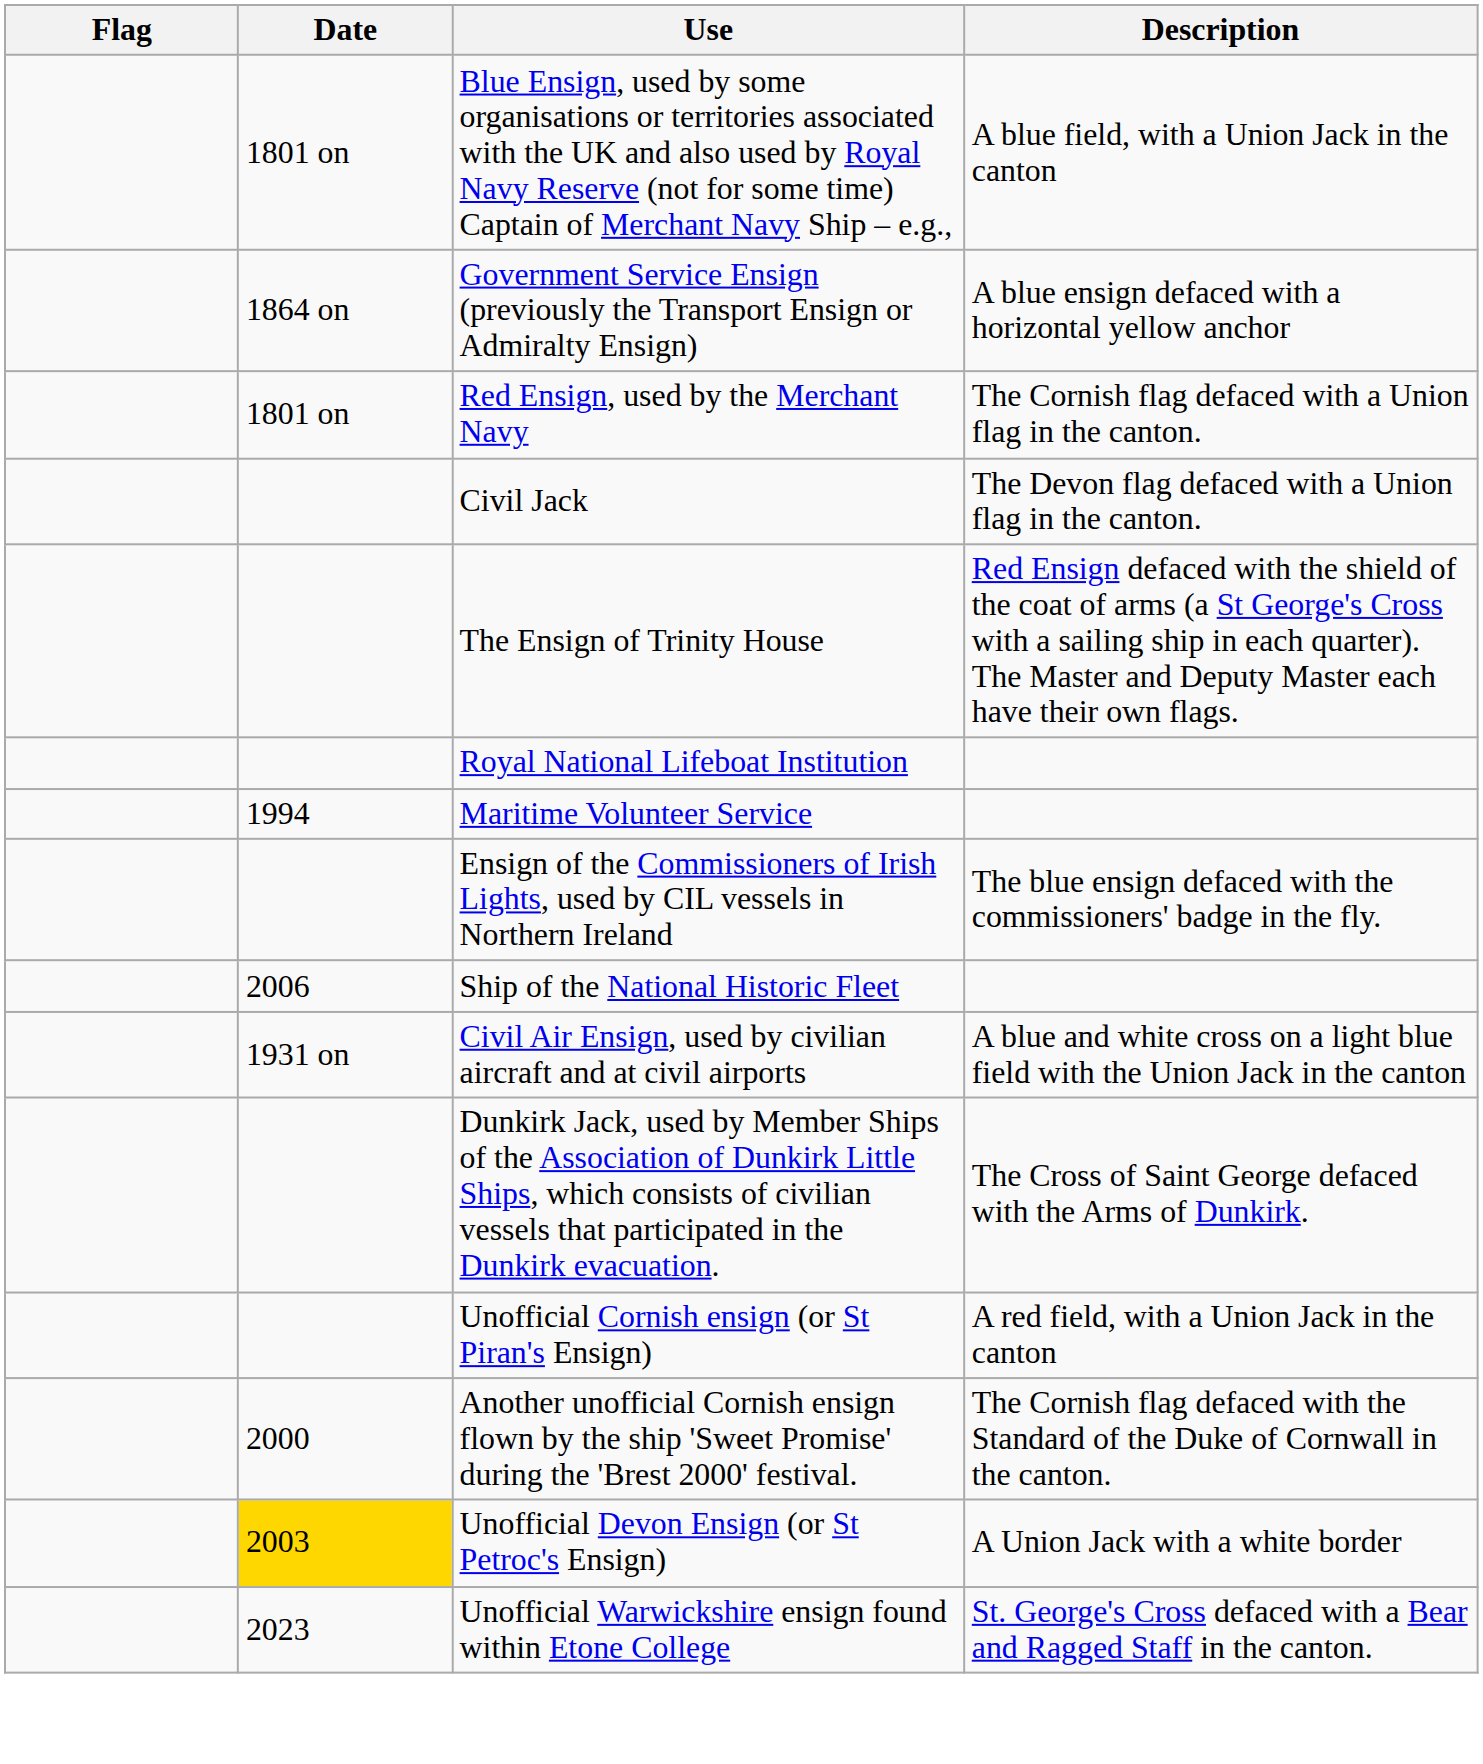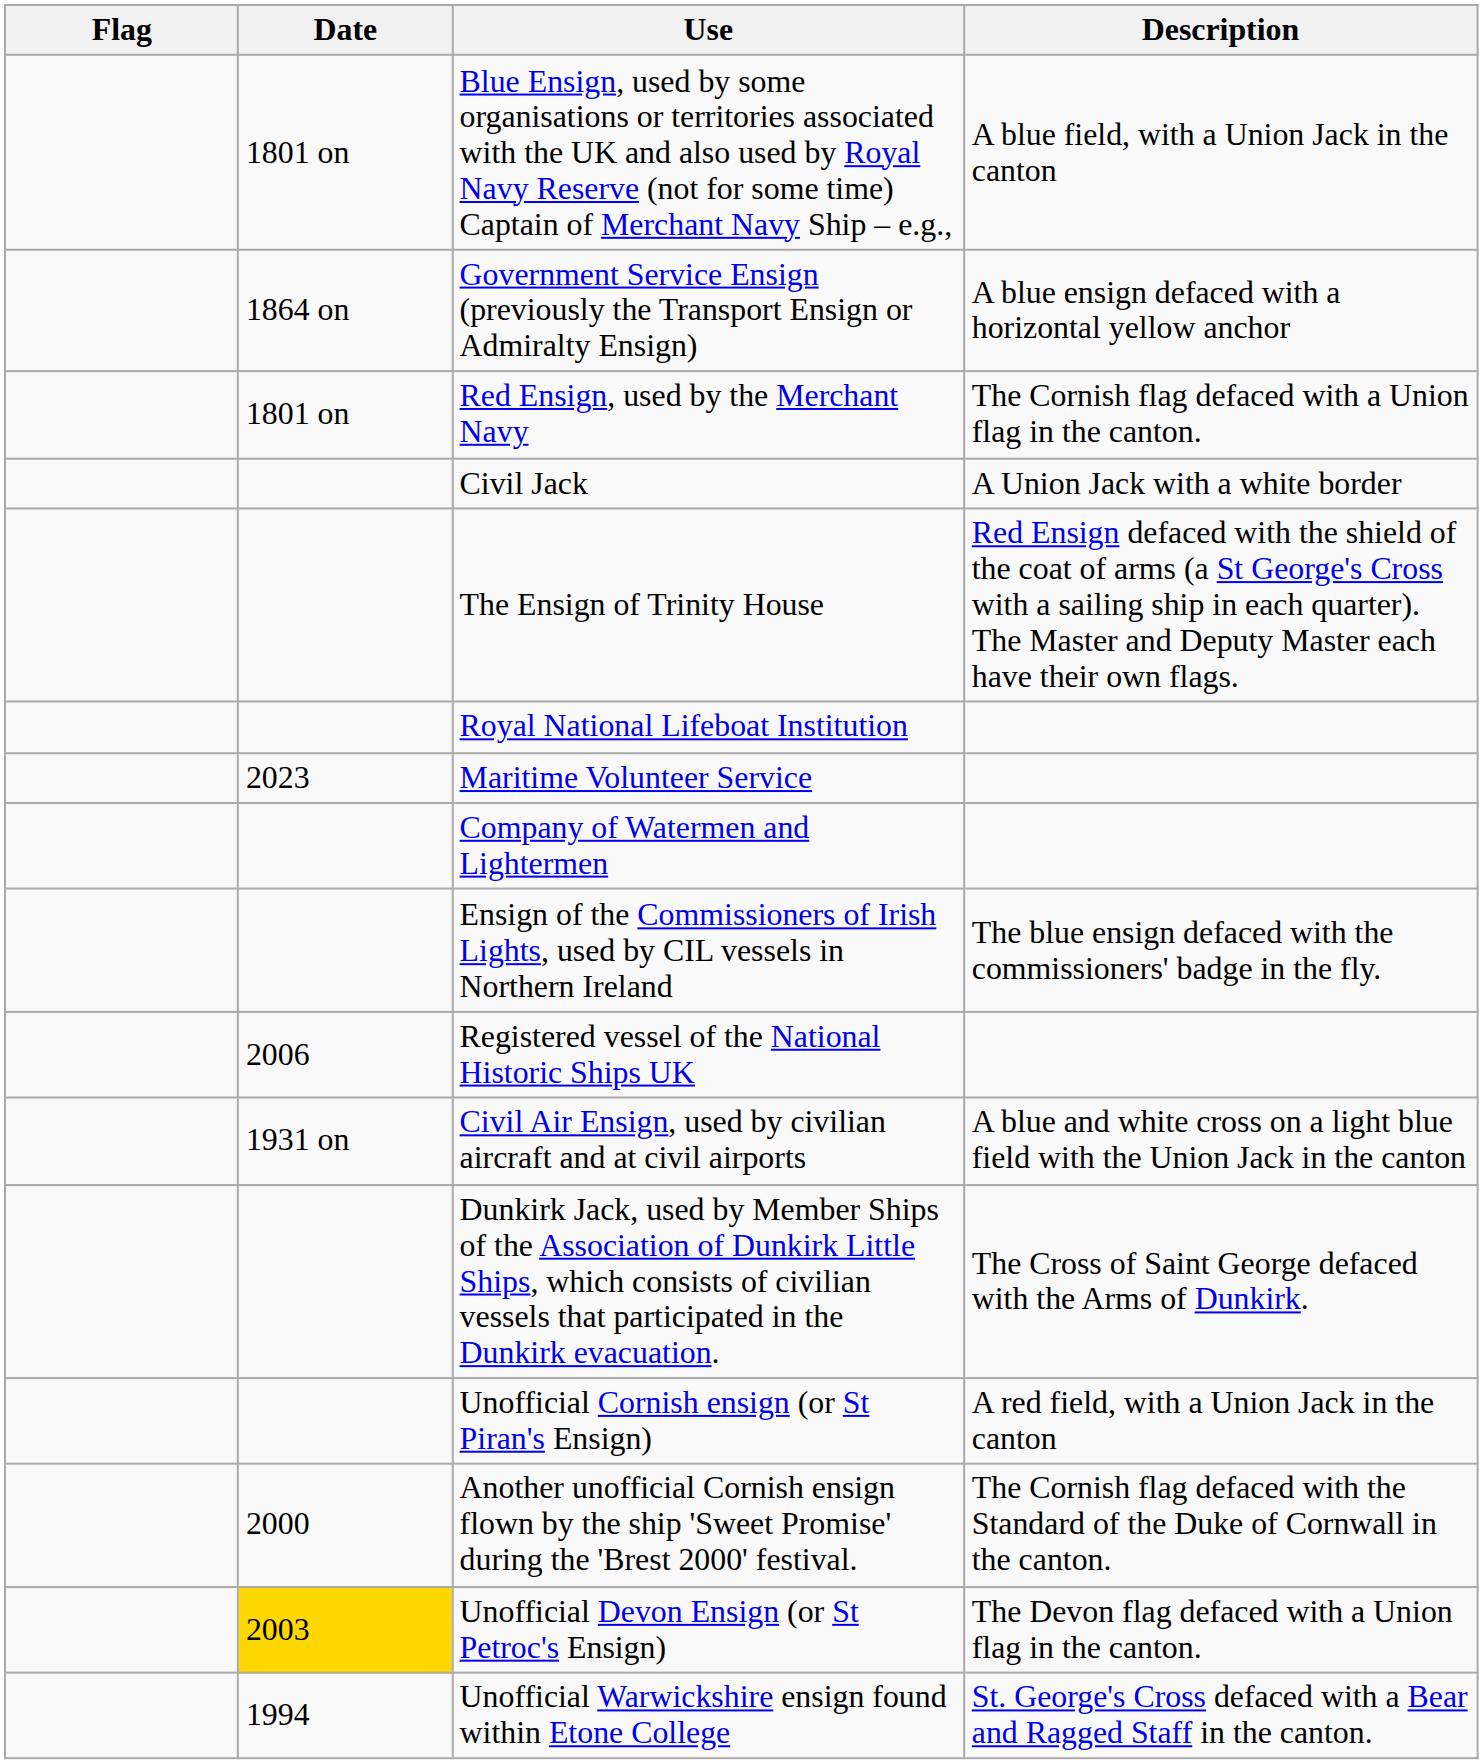 <table class="wikitable">
 <tr style="background:#efefef;">
 <th style="width:110px;">Flag</th>
 <th style="width:100px;">Date</th>
 <th style="width:250px;">Use</th>
 <th style="width:250px;">Description</th>
 </tr>
 <tr>
 <td></td>
 <td>1801 on</td>
 <td><a href='#'>Blue Ensign</a>, used by some organisations or territories associated with the UK and also used by <a href='#'>Royal Navy Reserve</a> (not for some time) Captain of <a href='#'>Merchant Navy</a> Ship – e.g., </td>
 <td>A blue field, with a Union Jack in the canton</td>
 </tr>
 <tr>
 <td></td>
 <td>1864 on</td>
 <td><a href='#'>Government Service Ensign</a> (previously the Transport Ensign or Admiralty Ensign)</td>
 <td>A blue ensign defaced with a horizontal yellow anchor</td>
 </tr>
 <tr>
 <td></td>
 <td>1801 on</td>
 <td><a href='#'>Red Ensign</a>, used by the <a href='#'>Merchant Navy</a></td>
 <td>The Cornish flag defaced with a Union flag in the canton.</td>
 </tr>
 <tr>
 <td></td>
 <td></td>
 <td>Civil Jack</td>
-<td>The Devon flag defaced with a Union flag in the canton.</td>
+<td>A Union Jack with a white border</td>
 </tr>
 <tr>
 <td></td>
 <td></td>
 <td>The Ensign of Trinity House</td>
 <td><a href='#'>Red Ensign</a> defaced with the shield of the coat of arms (a <a href='#'>St George's Cross</a> with a sailing ship in each quarter). The Master and Deputy Master each have their own flags.</td>
 </tr>
 <tr>
 <td></td>
 <td></td>
 <td><a href='#'>Royal National Lifeboat Institution</a></td>
 <td></td>
 </tr>
 <tr>
 <td></td>
-<td>1994</td>
+<td>2023</td>
 <td><a href='#'>Maritime Volunteer Service</a></td>
+<td></td>
+</tr>
+<tr>
+<td></td>
+<td></td>
+<td><a href='#'>Company of Watermen and Lightermen</a></td>
 <td></td>
 </tr>
 <tr>
 <td></td>
 <td></td>
 <td>Ensign of the <a href='#'>Commissioners of Irish Lights</a>, used by CIL vessels in Northern Ireland</td>
 <td>The blue ensign defaced with the commissioners' badge in the fly.</td>
 </tr>
 <tr>
 <td></td>
 <td>2006</td>
-<td>Ship of the <a href='#'>National Historic Fleet</a></td>
+<td>Registered vessel of the <a href='#'>National Historic Ships UK</a></td>
 <td></td>
 </tr>
 <tr>
 <td></td>
 <td>1931 on</td>
 <td><a href='#'>Civil Air Ensign</a>, used by civilian aircraft and at civil airports</td>
 <td>A blue and white cross on a light blue field with the Union Jack in the canton</td>
 </tr>
 <tr>
 <td></td>
 <td></td>
 <td>Dunkirk Jack, used by Member Ships of the <a href='#'>Association of Dunkirk Little Ships</a>, which consists of civilian vessels that participated in the <a href='#'>Dunkirk evacuation</a>.</td>
 <td>The Cross of Saint George defaced with the Arms of <a href='#'>Dunkirk</a>.</td>
 </tr>
 <tr>
 <td></td>
 <td></td>
 <td>Unofficial <a href='#'>Cornish ensign</a> (or <a href='#'>St Piran's</a> Ensign)</td>
 <td>A red field, with a Union Jack in the canton</td>
 </tr>
 <tr>
 <td></td>
 <td>2000</td>
 <td>Another unofficial Cornish ensign flown by the ship 'Sweet Promise' during the 'Brest 2000' festival.</td>
 <td>The Cornish flag defaced with the Standard of the Duke of Cornwall in the canton.</td>
 </tr>
 <tr>
 <td></td>
 <td style="background: gold;">2003</td>
 <td>Unofficial <a href='#'>Devon Ensign</a> (or <a href='#'>St Petroc's</a> Ensign)</td>
-<td>A Union Jack with a white border</td>
+<td>The Devon flag defaced with a Union flag in the canton.</td>
 </tr>
 <tr>
 <td></td>
-<td>2023</td>
+<td>1994</td>
 <td>Unofficial <a href='#'>Warwickshire</a> ensign found within <a href='#'>Etone College</a></td>
 <td><a href='#'>St. George's Cross</a> defaced with a <a href='#'>Bear and Ragged Staff</a> in the canton.</td>
 </tr>
 </table>
